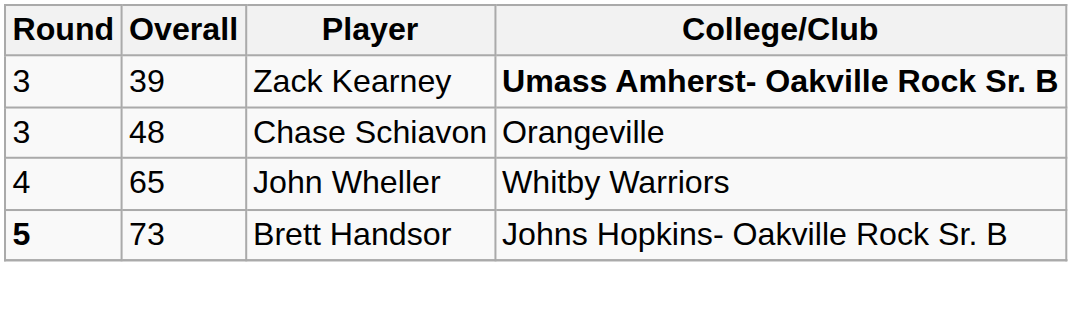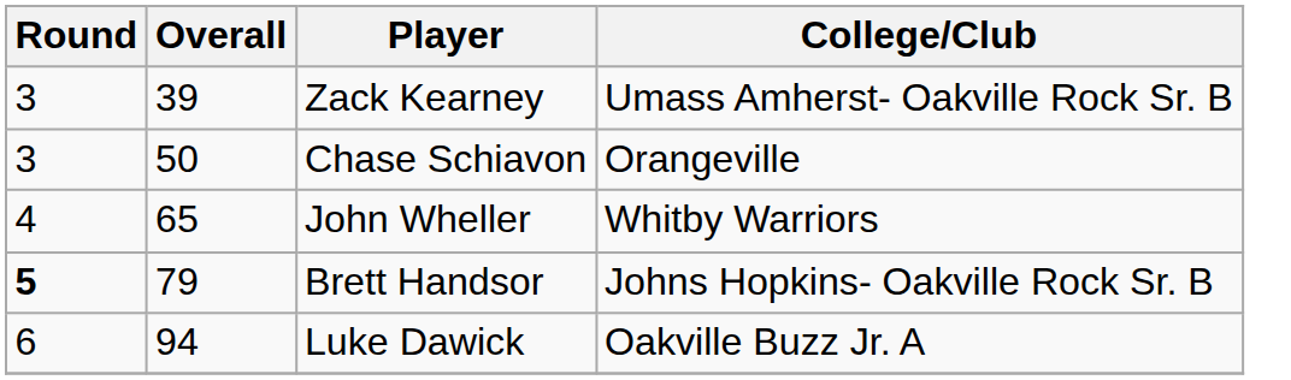 <table class="wikitable">
 <tr>
 <th>Round</th>
 <th>Overall</th>
 <th>Player</th>
 <th>College/Club</th>
 </tr>
 <tr>
 <td>3</td>
 <td>39</td>
 <td>Zack Kearney</td>
-<td><strong>Umass Amherst- Oakville Rock Sr. B</strong></td>
+<td>Umass Amherst- Oakville Rock Sr. B</td>
 </tr>
 <tr>
 <td>3</td>
-<td>48</td>
+<td>50</td>
 <td>Chase Schiavon</td>
 <td>Orangeville</td>
 </tr>
 <tr>
 <td>4</td>
 <td>65</td>
 <td>John Wheller</td>
 <td>Whitby Warriors</td>
 </tr>
 <tr>
 <td><strong>5</strong></td>
-<td>73</td>
+<td>79</td>
 <td>Brett Handsor</td>
 <td>Johns Hopkins- Oakville Rock Sr. B</td>
 </tr>
 <tr>
+<td>6</td>
+<td>94</td>
+<td>Luke Dawick</td>
+<td>Oakville Buzz Jr. A</td>
+</tr>
+<tr>
 </tr>
 </table>
